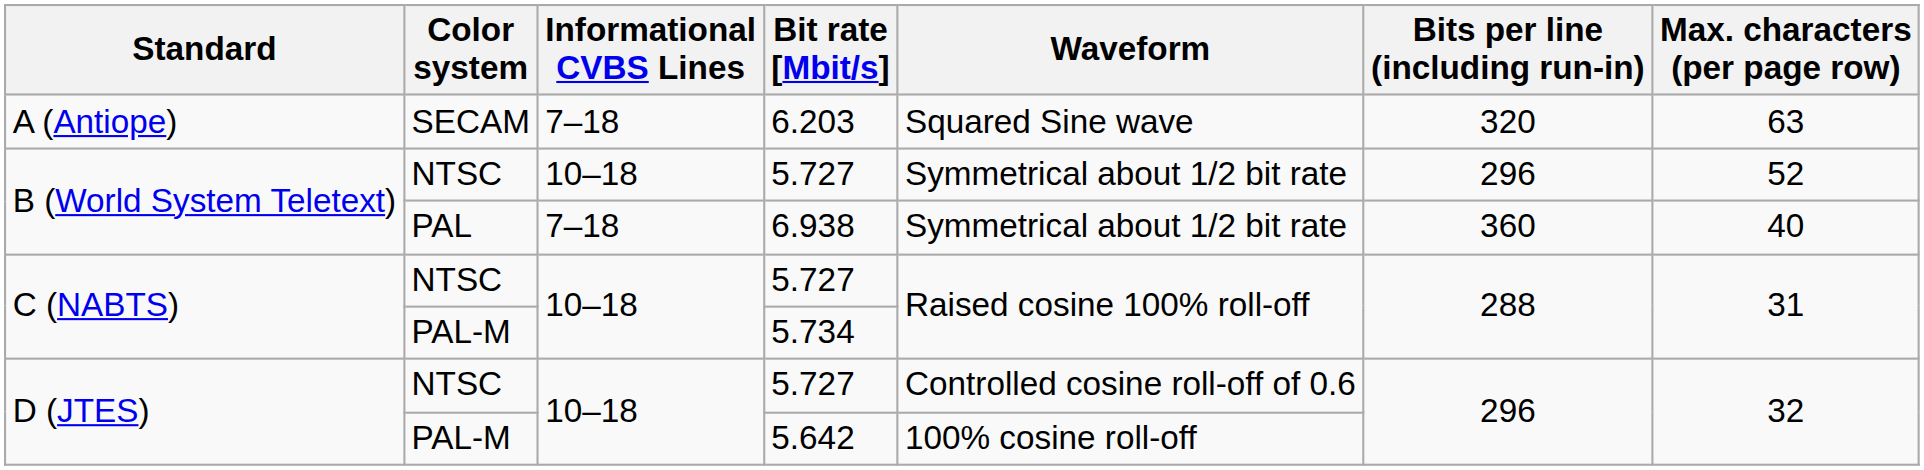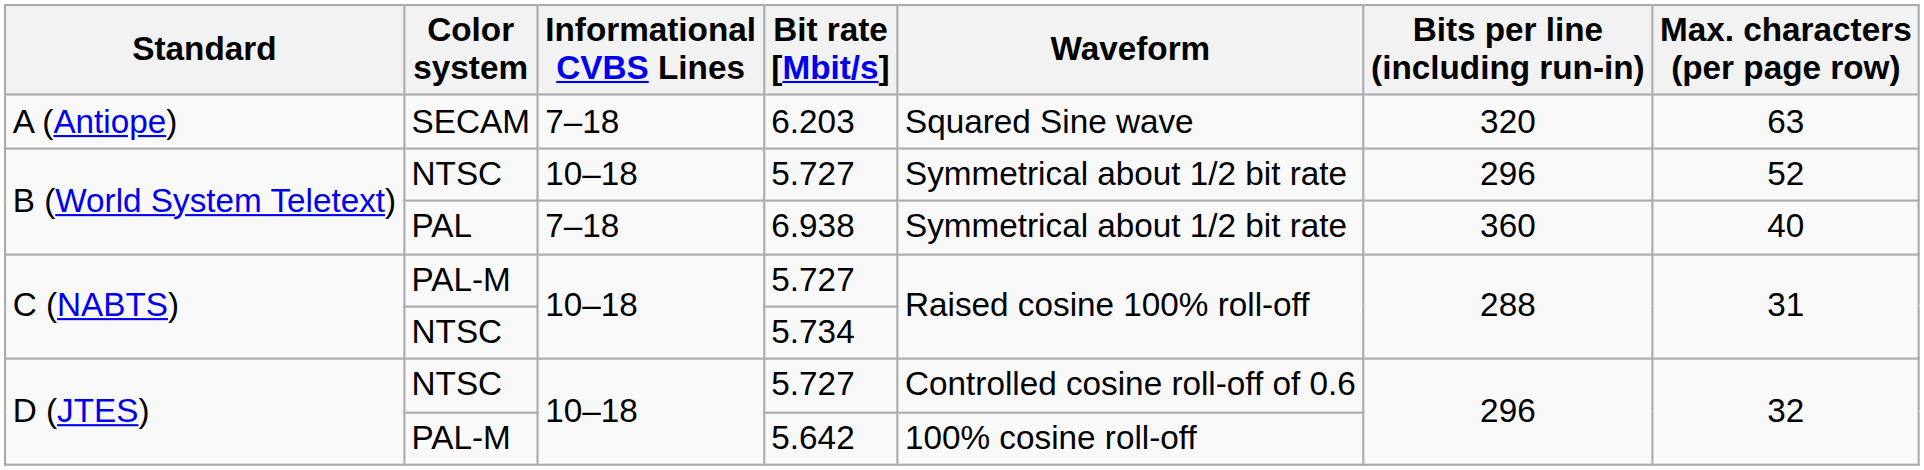 <table class="wikitable sortable">
 <tr>
 <th>Standard</th>
 <th>Color<br>system</th>
 <th>Informational<br><a href='#'>CVBS</a> Lines</th>
 <th>Bit rate<br>&#91;<a href='#'>Mbit/s</a>&#93;</th>
 <th>Waveform</th>
 <th>Bits per line<br>(including run-in)</th>
 <th>Max. characters<br>(per page row)</th>
 </tr>
 <tr>
 <td>A (<a href='#'>Antiope</a>)</td>
 <td>SECAM</td>
 <td>7–18</td>
 <td>6.203</td>
 <td>Squared Sine wave</td>
 <td align=center>320</td>
 <td align=center>63</td>
 </tr>
 <tr>
 <td rowspan=2>B (<a href='#'>World System Teletext</a>)</td>
 <td>NTSC</td>
 <td>10–18</td>
 <td>5.727</td>
 <td>Symmetrical about 1/2 bit rate</td>
 <td align=center>296</td>
 <td align=center>52</td>
 </tr>
 <tr>
 <td>PAL</td>
 <td>7–18</td>
 <td>6.938</td>
 <td>Symmetrical about 1/2 bit rate</td>
 <td align=center>360</td>
 <td align=center>40</td>
 </tr>
 <tr>
 <td rowspan=2>C (<a href='#'>NABTS</a>)</td>
-<td>NTSC</td>
+<td>PAL-M</td>
 <td rowspan=2>10–18</td>
 <td>5.727</td>
 <td rowspan=2>Raised cosine 100% roll-off</td>
 <td rowspan="2" style="text-align:center;">288</td>
 <td rowspan="2" style="text-align:center;">31</td>
 </tr>
 <tr>
-<td>PAL-M</td>
+<td>NTSC</td>
 <td>5.734</td>
 </tr>
 <tr>
 <td rowspan=2>D (<a href='#'>JTES</a>)</td>
 <td>NTSC</td>
 <td rowspan=2>10–18</td>
 <td>5.727</td>
 <td>Controlled cosine roll-off of 0.6</td>
 <td rowspan="2" style="text-align:center;">296</td>
 <td rowspan="2" style="text-align:center;">32</td>
 </tr>
 <tr>
 <td>PAL-M</td>
 <td>5.642</td>
 <td>100% cosine roll-off</td>
 </tr>
 </table>
